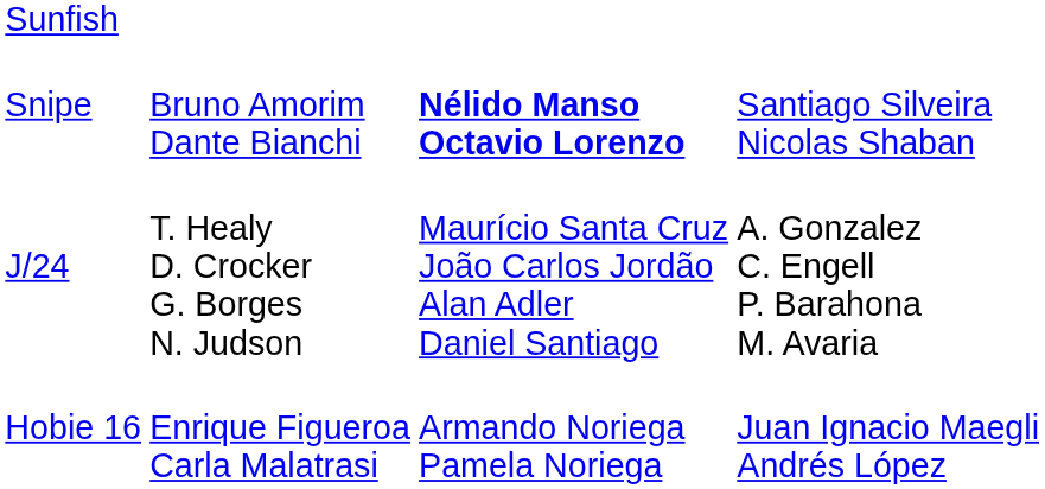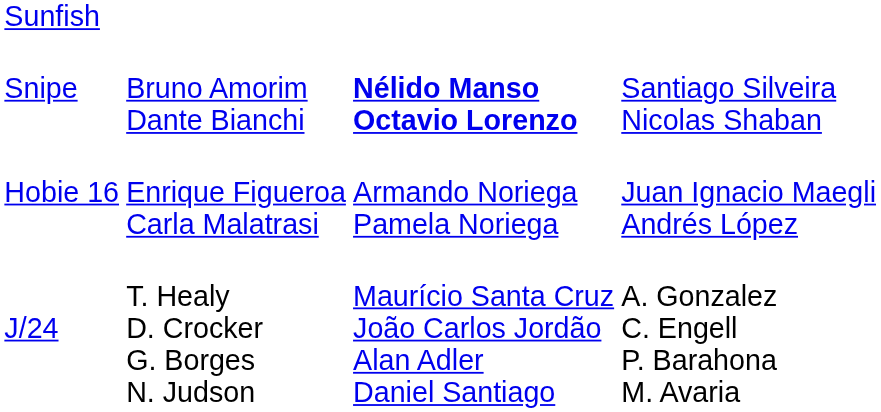 <table>
 <tr>
 <td><a href='#'>Sunfish</a><br></td>
 <td></td>
 <td></td>
 <td></td>
 </tr>
 <tr>
 <td><a href='#'>Snipe</a><br></td>
 <td><br><a href='#'>Bruno Amorim</a><br><a href='#'>Dante Bianchi</a></td>
 <td><strong><br><a href='#'>Nélido Manso</a><br><a href='#'>Octavio Lorenzo</a></strong></td>
 <td><br><a href='#'>Santiago Silveira</a><br><a href='#'>Nicolas Shaban</a></td>
 </tr>
 <tr>
+<td><a href='#'>Hobie 16</a><br></td>
+<td><br><a href='#'>Enrique Figueroa</a><br><a href='#'>Carla Malatrasi</a></td>
+<td><br><a href='#'>Armando Noriega</a><br><a href='#'>Pamela Noriega</a></td>
+<td><br><a href='#'>Juan Ignacio Maegli</a><br><a href='#'>Andrés López</a></td>
+</tr>
+<tr>
 <td><a href='#'>J/24</a><br></td>
 <td><br>T. Healy<br>D. Crocker<br>G. Borges<br>N. Judson</td>
 <td><br><a href='#'>Maurício Santa Cruz</a><br><a href='#'>João Carlos Jordão</a><br><a href='#'>Alan Adler</a><br><a href='#'>Daniel Santiago</a></td>
 <td><br>A. Gonzalez<br>C. Engell<br>P. Barahona<br>M. Avaria</td>
 </tr>
-<tr>
-<td><a href='#'>Hobie 16</a><br></td>
-<td><br><a href='#'>Enrique Figueroa</a><br><a href='#'>Carla Malatrasi</a></td>
-<td><br><a href='#'>Armando Noriega</a><br><a href='#'>Pamela Noriega</a></td>
-<td><br><a href='#'>Juan Ignacio Maegli</a><br><a href='#'>Andrés López</a></td>
-</tr>
 </table>
